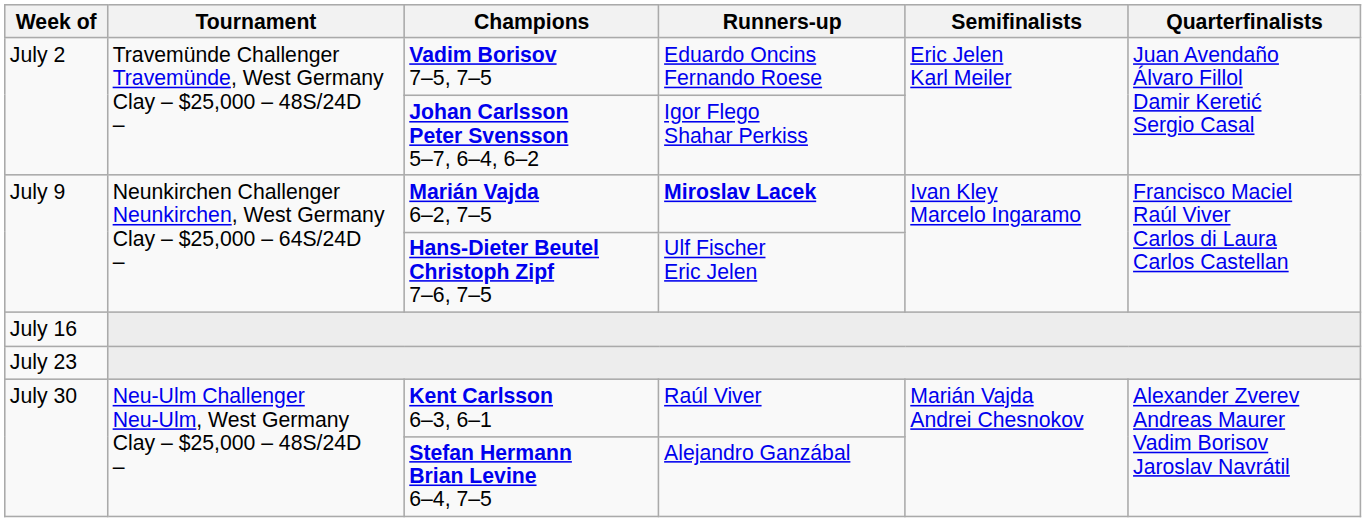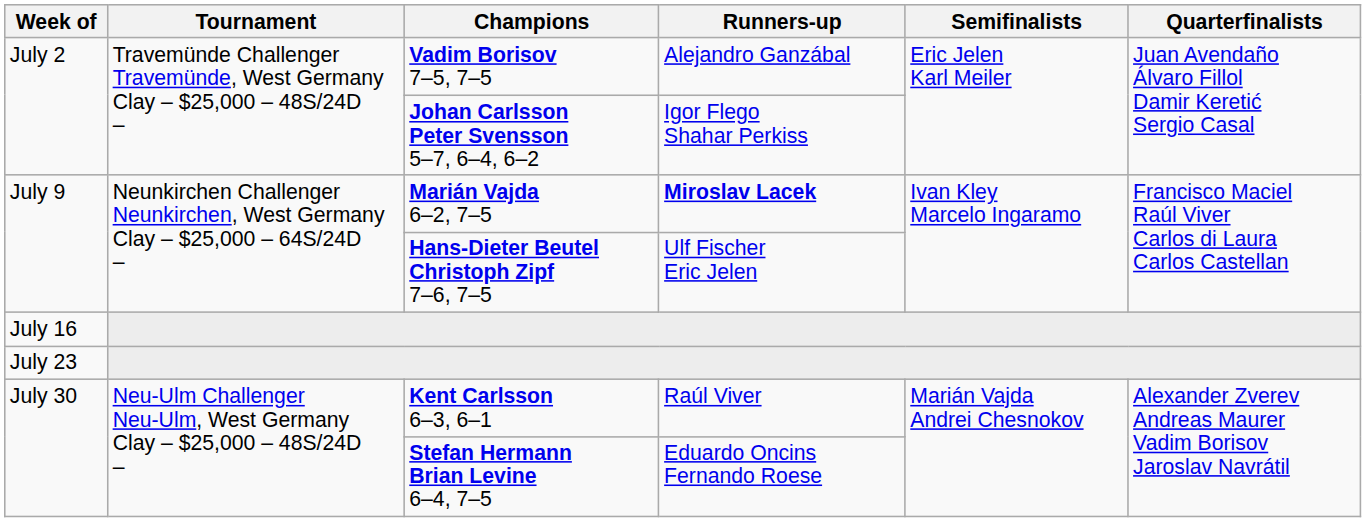 <table class="wikitable" style="font-size:85%;">
 <tr>
 <th width="75">Week of</th>
 <th width="250">Tournament</th>
 <th width="210">Champions</th>
 <th width="210">Runners-up</th>
 <th width="170">Semifinalists</th>
 <th width="170">Quarterfinalists</th>
 </tr>
 <tr valign="top">
 <td rowspan="2">July 2</td>
 <td rowspan="2">Travemünde Challenger<br> <a href='#'>Travemünde</a>, West Germany<br>Clay – $25,000 – 48S/24D<br>  – </td>
 <td> <strong><a href='#'>Vadim Borisov</a></strong> <br>7–5, 7–5</td>
-<td> <a href='#'>Eduardo Oncins</a> <br> <a href='#'>Fernando Roese</a></td>
+<td> <a href='#'>Alejandro Ganzábal</a></td>
 <td rowspan="2"> <a href='#'>Eric Jelen</a> <br>  <a href='#'>Karl Meiler</a></td>
 <td rowspan="2"> <a href='#'>Juan Avendaño</a> <br>  <a href='#'>Álvaro Fillol</a> <br> <a href='#'>Damir Keretić</a> <br>  <a href='#'>Sergio Casal</a></td>
 </tr>
 <tr valign="top">
 <td> <strong><a href='#'>Johan Carlsson</a></strong> <br> <strong><a href='#'>Peter Svensson</a></strong><br>5–7, 6–4, 6–2</td>
 <td> <a href='#'>Igor Flego</a> <br> <a href='#'>Shahar Perkiss</a></td>
 </tr>
 <tr valign="top">
 <td rowspan="2">July 9</td>
 <td rowspan="2">Neunkirchen Challenger<br> <a href='#'>Neunkirchen</a>, West Germany<br>Clay – $25,000 – 64S/24D<br>  – </td>
 <td> <strong><a href='#'>Marián Vajda</a></strong> <br>6–2, 7–5</td>
 <td><strong> <a href='#'>Miroslav Lacek</a></strong></td>
 <td rowspan="2"> <a href='#'>Ivan Kley</a> <br>  <a href='#'>Marcelo Ingaramo</a></td>
 <td rowspan="2"> <a href='#'>Francisco Maciel</a> <br>  <a href='#'>Raúl Viver</a> <br> <a href='#'>Carlos di Laura</a> <br>  <a href='#'>Carlos Castellan</a></td>
 </tr>
 <tr valign="top">
 <td> <strong><a href='#'>Hans-Dieter Beutel</a></strong> <br> <strong><a href='#'>Christoph Zipf</a></strong><br>7–6, 7–5</td>
 <td> <a href='#'>Ulf Fischer</a> <br> <a href='#'>Eric Jelen</a></td>
 </tr>
 <tr valign="top">
 <td rowspan="1">July 16</td>
 <td colspan="5" bgcolor="#ededed"></td>
 </tr>
 <tr valign="top">
 <td rowspan="1">July 23</td>
 <td colspan="5" bgcolor="#ededed"></td>
 </tr>
 <tr valign="top">
 <td rowspan="2">July 30</td>
 <td rowspan="2"><a href='#'>Neu-Ulm Challenger</a><br> <a href='#'>Neu-Ulm</a>, West Germany<br>Clay – $25,000 – 48S/24D<br>  – </td>
 <td> <strong><a href='#'>Kent Carlsson</a></strong> <br>6–3, 6–1</td>
 <td> <a href='#'>Raúl Viver</a></td>
 <td rowspan="2"> <a href='#'>Marián Vajda</a> <br>  <a href='#'>Andrei Chesnokov</a></td>
 <td rowspan="2"> <a href='#'>Alexander Zverev</a> <br>  <a href='#'>Andreas Maurer</a> <br> <a href='#'>Vadim Borisov</a> <br>  <a href='#'>Jaroslav Navrátil</a></td>
 </tr>
 <tr valign="top">
 <td> <strong><a href='#'>Stefan Hermann</a></strong> <br> <strong><a href='#'>Brian Levine</a></strong><br>6–4, 7–5</td>
-<td> <a href='#'>Alejandro Ganzábal</a></td>
+<td> <a href='#'>Eduardo Oncins</a> <br> <a href='#'>Fernando Roese</a></td>
 </tr>
 </table>
